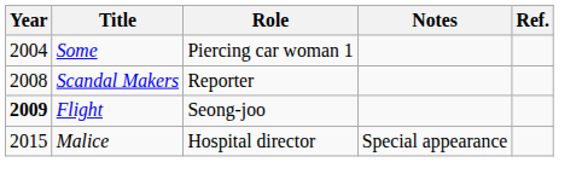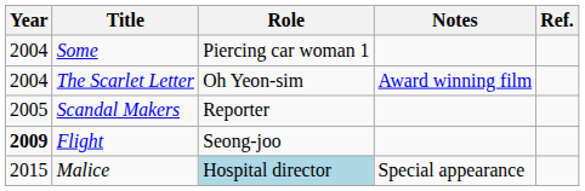 <table class="wikitable sortable">
 <tr>
 <th>Year</th>
 <th>Title</th>
 <th>Role</th>
 <th>Notes</th>
 <th>Ref.</th>
 </tr>
 <tr>
 <td>2004</td>
 <td><em><a href='#'>Some</a></em></td>
 <td>Piercing car woman 1</td>
 <td></td>
 <td></td>
 </tr>
 <tr>
-<td>2008</td>
+<td>2004</td>
+<td><em><a href='#'>The Scarlet Letter</a></em></td>
+<td>Oh Yeon-sim</td>
+<td><a href='#'>Award winning film</a></td>
+<td></td>
+</tr>
+<tr>
+<td>2005</td>
 <td><em><a href='#'>Scandal Makers</a></em></td>
 <td>Reporter</td>
 <td></td>
 <td></td>
 </tr>
 <tr>
 <td><strong>2009</strong></td>
 <td><em><a href='#'>Flight</a></em></td>
 <td>Seong-joo</td>
 <td></td>
 <td></td>
 </tr>
 <tr>
 <td>2015</td>
 <td><em>Malice</em></td>
-<td>Hospital director</td>
+<td style="background: lightblue;">Hospital director</td>
 <td>Special appearance</td>
 <td></td>
 </tr>
 </table>
